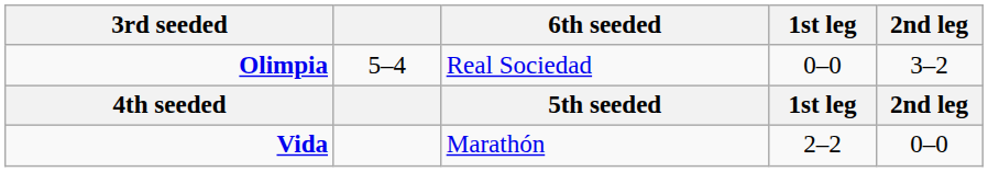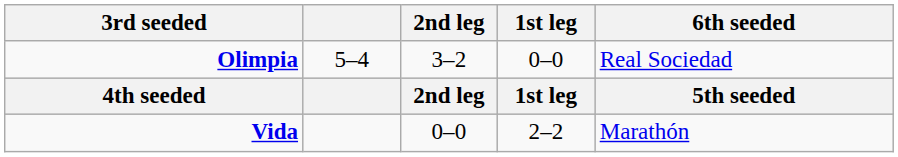 <table class="wikitable">
 <tr>
 <th style="width:200px;">3rd seeded</th>
 <th style="width:60px;"></th>
+<th style="width:60px;">2nd leg</th>
+<th style="width:60px;">1st leg</th>
 <th style="width:200px;">6th seeded</th>
-<th style="width:60px;">1st leg</th>
-<th style="width:60px;">2nd leg</th>
 </tr>
 <tr>
 <td style="text-align:right;"><a href='#'><strong>Olimpia</strong></a></td>
 <td style="text-align:center;">5–4</td>
+<td style="text-align:center;">3–2</td>
+<td style="text-align:center;">0–0</td>
 <td><a href='#'>Real Sociedad</a></td>
-<td style="text-align:center;">0–0</td>
-<td style="text-align:center;">3–2</td>
 </tr>
 <tr>
 <th style="width:200px;">4th seeded</th>
 <th style="width:60px;"></th>
+<th style="width:60px;">2nd leg</th>
+<th style="width:60px;">1st leg</th>
 <th style="width:200px;">5th seeded</th>
-<th style="width:60px;">1st leg</th>
-<th style="width:60px;">2nd leg</th>
 </tr>
 <tr>
 <td style="text-align:right;"><a href='#'><strong>Vida</strong></a></td>
 <td style="text-align:center;"></td>
+<td style="text-align:center;">0–0</td>
+<td style="text-align:center;">2–2</td>
 <td><a href='#'>Marathón</a></td>
-<td style="text-align:center;">2–2</td>
-<td style="text-align:center;">0–0</td>
 </tr>
 </table>
